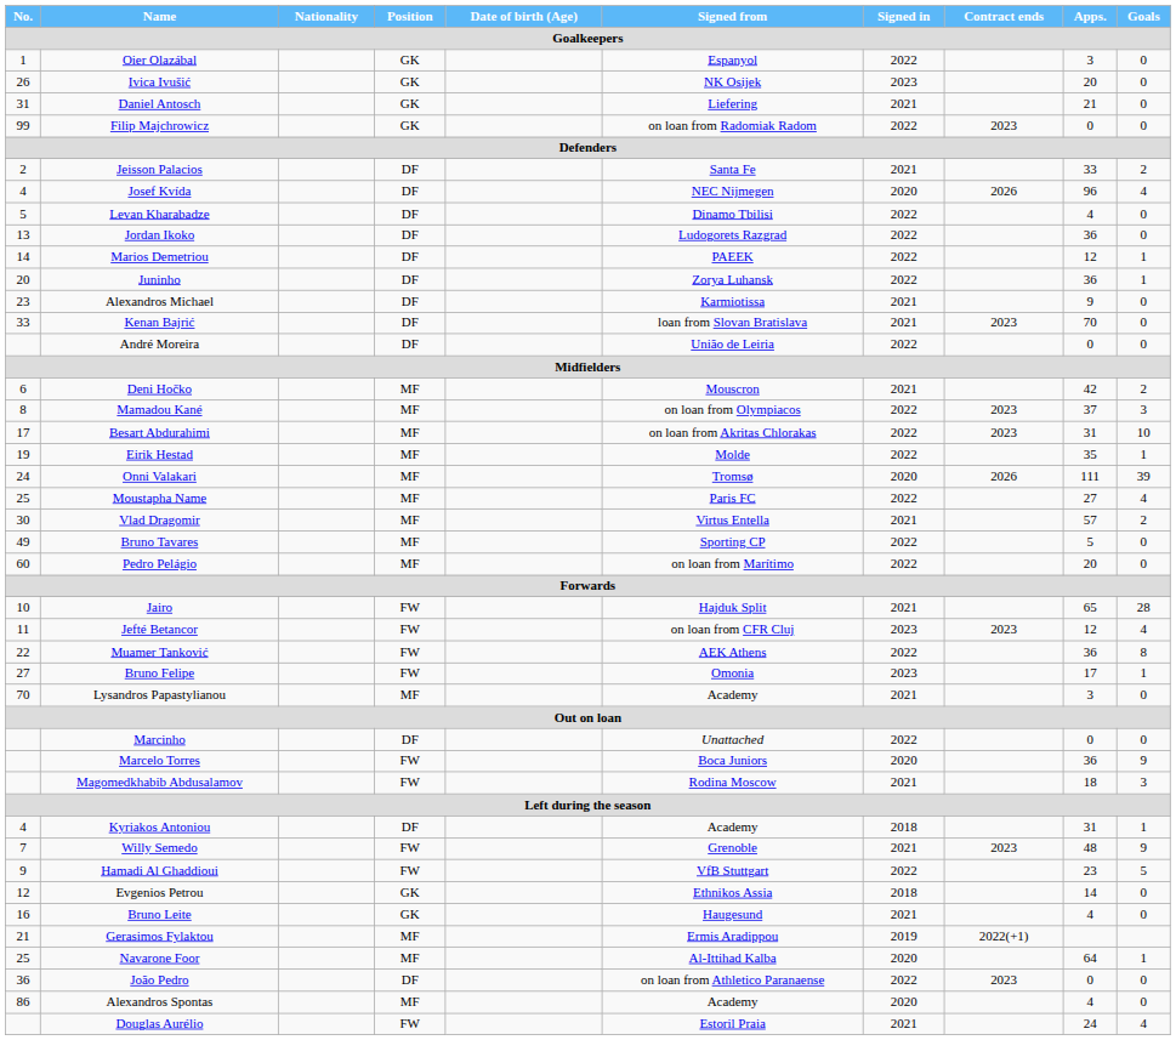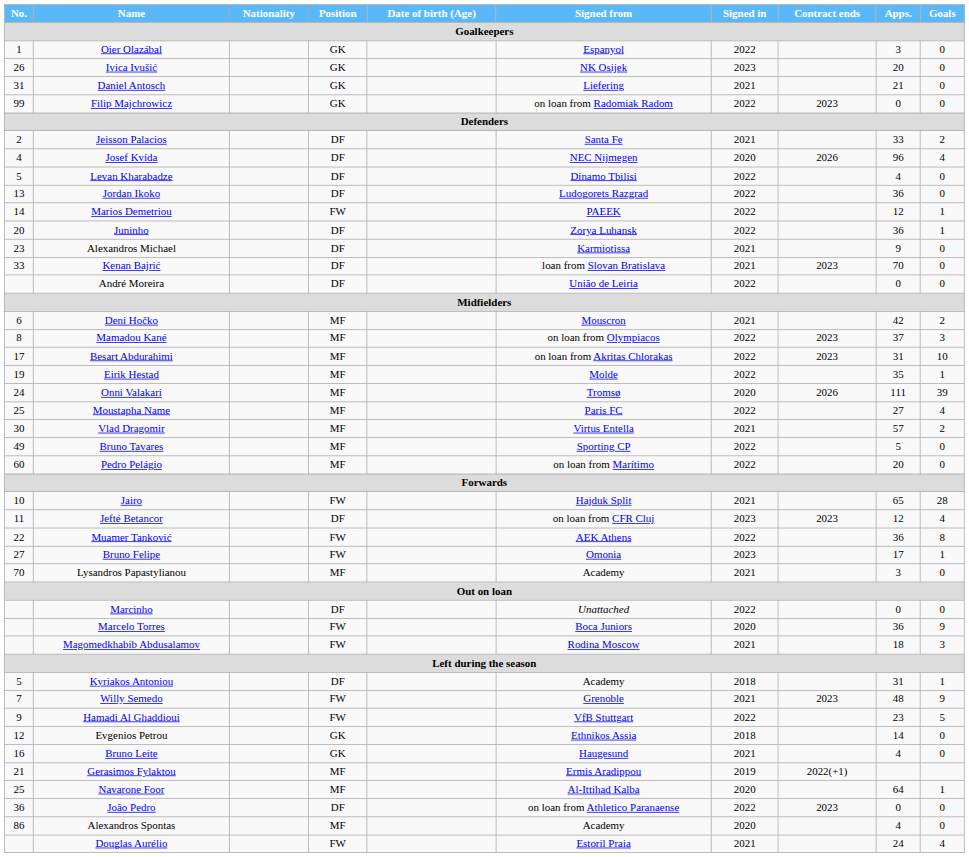 <table class="wikitable"  style="text-align:center; font-size:90%; width:100%;">
 <tr>
 <th style="background:#5BB8F8; color:white; text-align:center;">No.</th>
 <th style="background:#5BB8F8; color:white; text-align:center;">Name</th>
 <th style="background:#5BB8F8; color:white; text-align:center;">Nationality</th>
 <th style="background:#5BB8F8; color:white; text-align:center;">Position</th>
 <th style="background:#5BB8F8; color:white; text-align:center;">Date of birth (Age)</th>
 <th style="background:#5BB8F8; color:white; text-align:center;">Signed from</th>
 <th style="background:#5BB8F8; color:white; text-align:center;">Signed in</th>
 <th style="background:#5BB8F8; color:white; text-align:center;">Contract ends</th>
 <th style="background:#5BB8F8; color:white; text-align:center;">Apps.</th>
 <th style="background:#5BB8F8; color:white; text-align:center;">Goals</th>
 </tr>
 <tr>
 <th colspan="11"  style="background:#dcdcdc; text-align:center;">Goalkeepers</th>
 </tr>
 <tr>
 <td>1</td>
 <td><a href='#'>Oier Olazábal</a></td>
 <td></td>
 <td>GK</td>
 <td></td>
 <td><a href='#'>Espanyol</a></td>
 <td>2022</td>
 <td></td>
 <td>3</td>
 <td>0</td>
 </tr>
 <tr>
 <td>26</td>
 <td><a href='#'>Ivica Ivušić</a></td>
 <td></td>
 <td>GK</td>
 <td></td>
 <td><a href='#'>NK Osijek</a></td>
 <td>2023</td>
 <td></td>
 <td>20</td>
 <td>0</td>
 </tr>
 <tr>
 <td>31</td>
 <td><a href='#'>Daniel Antosch</a></td>
 <td></td>
 <td>GK</td>
 <td></td>
 <td><a href='#'>Liefering</a></td>
 <td>2021</td>
 <td></td>
 <td>21</td>
 <td>0</td>
 </tr>
 <tr>
 <td>99</td>
 <td><a href='#'>Filip Majchrowicz</a></td>
 <td></td>
 <td>GK</td>
 <td></td>
 <td>on loan from <a href='#'>Radomiak Radom</a></td>
 <td>2022</td>
 <td>2023</td>
 <td>0</td>
 <td>0</td>
 </tr>
 <tr>
 <th colspan="11"  style="background:#dcdcdc; text-align:center;">Defenders</th>
 </tr>
 <tr>
 <td>2</td>
 <td><a href='#'>Jeisson Palacios</a></td>
 <td></td>
 <td>DF</td>
 <td></td>
 <td><a href='#'>Santa Fe</a></td>
 <td>2021</td>
 <td></td>
 <td>33</td>
 <td>2</td>
 </tr>
 <tr>
 <td>4</td>
 <td><a href='#'>Josef Kvída</a></td>
 <td></td>
 <td>DF</td>
 <td></td>
 <td><a href='#'>NEC Nijmegen</a></td>
 <td>2020</td>
 <td>2026</td>
 <td>96</td>
 <td>4</td>
 </tr>
 <tr>
 <td>5</td>
 <td><a href='#'>Levan Kharabadze</a></td>
 <td></td>
 <td>DF</td>
 <td></td>
 <td><a href='#'>Dinamo Tbilisi</a></td>
 <td>2022</td>
 <td></td>
 <td>4</td>
 <td>0</td>
 </tr>
 <tr>
 <td>13</td>
 <td><a href='#'>Jordan Ikoko</a></td>
 <td></td>
 <td>DF</td>
 <td></td>
 <td><a href='#'>Ludogorets Razgrad</a></td>
 <td>2022</td>
 <td></td>
 <td>36</td>
 <td>0</td>
 </tr>
 <tr>
 <td>14</td>
 <td><a href='#'>Marios Demetriou</a></td>
 <td></td>
-<td>DF</td>
+<td>FW</td>
 <td></td>
 <td><a href='#'>PAEEK</a></td>
 <td>2022</td>
 <td></td>
 <td>12</td>
 <td>1</td>
 </tr>
 <tr>
 <td>20</td>
 <td><a href='#'>Juninho</a></td>
 <td></td>
 <td>DF</td>
 <td></td>
 <td><a href='#'>Zorya Luhansk</a></td>
 <td>2022</td>
 <td></td>
 <td>36</td>
 <td>1</td>
 </tr>
 <tr>
 <td>23</td>
 <td>Alexandros Michael</td>
 <td></td>
 <td>DF</td>
 <td></td>
 <td><a href='#'>Karmiotissa</a></td>
 <td>2021</td>
 <td></td>
 <td>9</td>
 <td>0</td>
 </tr>
 <tr>
 <td>33</td>
 <td><a href='#'>Kenan Bajrić</a></td>
 <td></td>
 <td>DF</td>
 <td></td>
 <td>loan from <a href='#'>Slovan Bratislava</a></td>
 <td>2021</td>
 <td>2023</td>
 <td>70</td>
 <td>0</td>
 </tr>
 <tr>
 <td></td>
 <td>André Moreira</td>
 <td></td>
 <td>DF</td>
 <td></td>
 <td><a href='#'>União de Leiria</a></td>
 <td>2022</td>
 <td></td>
 <td>0</td>
 <td>0</td>
 </tr>
 <tr>
 <th colspan="11"  style="background:#dcdcdc; text-align:center;">Midfielders</th>
 </tr>
 <tr>
 <td>6</td>
 <td><a href='#'>Deni Hočko</a></td>
 <td></td>
 <td>MF</td>
 <td></td>
 <td><a href='#'>Mouscron</a></td>
 <td>2021</td>
 <td></td>
 <td>42</td>
 <td>2</td>
 </tr>
 <tr>
 <td>8</td>
 <td><a href='#'>Mamadou Kané</a></td>
 <td></td>
 <td>MF</td>
 <td></td>
 <td>on loan from <a href='#'>Olympiacos</a></td>
 <td>2022</td>
 <td>2023</td>
 <td>37</td>
 <td>3</td>
 </tr>
 <tr>
 <td>17</td>
 <td><a href='#'>Besart Abdurahimi</a></td>
 <td></td>
 <td>MF</td>
 <td></td>
 <td>on loan from <a href='#'>Akritas Chlorakas</a></td>
 <td>2022</td>
 <td>2023</td>
 <td>31</td>
 <td>10</td>
 </tr>
 <tr>
 <td>19</td>
 <td><a href='#'>Eirik Hestad</a></td>
 <td></td>
 <td>MF</td>
 <td></td>
 <td><a href='#'>Molde</a></td>
 <td>2022</td>
 <td></td>
 <td>35</td>
 <td>1</td>
 </tr>
 <tr>
 <td>24</td>
 <td><a href='#'>Onni Valakari</a></td>
 <td></td>
 <td>MF</td>
 <td></td>
 <td><a href='#'>Tromsø</a></td>
 <td>2020</td>
 <td>2026</td>
 <td>111</td>
 <td>39</td>
 </tr>
 <tr>
 <td>25</td>
 <td><a href='#'>Moustapha Name</a></td>
 <td></td>
 <td>MF</td>
 <td></td>
 <td><a href='#'>Paris FC</a></td>
 <td>2022</td>
 <td></td>
 <td>27</td>
 <td>4</td>
 </tr>
 <tr>
 <td>30</td>
 <td><a href='#'>Vlad Dragomir</a></td>
 <td></td>
 <td>MF</td>
 <td></td>
 <td><a href='#'>Virtus Entella</a></td>
 <td>2021</td>
 <td></td>
 <td>57</td>
 <td>2</td>
 </tr>
 <tr>
 <td>49</td>
 <td><a href='#'>Bruno Tavares</a></td>
 <td></td>
 <td>MF</td>
 <td></td>
 <td><a href='#'>Sporting CP</a></td>
 <td>2022</td>
 <td></td>
 <td>5</td>
 <td>0</td>
 </tr>
 <tr>
 <td>60</td>
 <td><a href='#'>Pedro Pelágio</a></td>
 <td></td>
 <td>MF</td>
 <td></td>
 <td>on loan from <a href='#'>Marítimo</a></td>
 <td>2022</td>
 <td></td>
 <td>20</td>
 <td>0</td>
 </tr>
 <tr>
 <th colspan="11"  style="background:#dcdcdc; text-align:center;">Forwards</th>
 </tr>
 <tr>
 <td>10</td>
 <td><a href='#'>Jairo</a></td>
 <td></td>
 <td>FW</td>
 <td></td>
 <td><a href='#'>Hajduk Split</a></td>
 <td>2021</td>
 <td></td>
 <td>65</td>
 <td>28</td>
 </tr>
 <tr>
 <td>11</td>
 <td><a href='#'>Jefté Betancor</a></td>
 <td></td>
-<td>FW</td>
+<td>DF</td>
 <td></td>
 <td>on loan from <a href='#'>CFR Cluj</a></td>
 <td>2023</td>
 <td>2023</td>
 <td>12</td>
 <td>4</td>
 </tr>
 <tr>
 <td>22</td>
 <td><a href='#'>Muamer Tanković</a></td>
 <td></td>
 <td>FW</td>
 <td></td>
 <td><a href='#'>AEK Athens</a></td>
 <td>2022</td>
 <td></td>
 <td>36</td>
 <td>8</td>
 </tr>
 <tr>
 <td>27</td>
 <td><a href='#'>Bruno Felipe</a></td>
 <td></td>
 <td>FW</td>
 <td></td>
 <td><a href='#'>Omonia</a></td>
 <td>2023</td>
 <td></td>
 <td>17</td>
 <td>1</td>
 </tr>
 <tr>
 <td>70</td>
 <td>Lysandros Papastylianou</td>
 <td></td>
 <td>MF</td>
 <td></td>
 <td>Academy</td>
 <td>2021</td>
 <td></td>
 <td>3</td>
 <td>0</td>
 </tr>
 <tr>
 <th colspan="11"  style="background:#dcdcdc; text-align:center;">Out on loan</th>
 </tr>
 <tr>
 <td></td>
 <td><a href='#'>Marcinho</a></td>
 <td></td>
 <td>DF</td>
 <td></td>
 <td><em>Unattached</em></td>
 <td>2022</td>
 <td></td>
 <td>0</td>
 <td>0</td>
 </tr>
 <tr>
 <td></td>
 <td><a href='#'>Marcelo Torres</a></td>
 <td></td>
 <td>FW</td>
 <td></td>
 <td><a href='#'>Boca Juniors</a></td>
 <td>2020</td>
 <td></td>
 <td>36</td>
 <td>9</td>
 </tr>
 <tr>
 <td></td>
 <td><a href='#'>Magomedkhabib Abdusalamov</a></td>
 <td></td>
 <td>FW</td>
 <td></td>
 <td><a href='#'>Rodina Moscow</a></td>
 <td>2021</td>
 <td></td>
 <td>18</td>
 <td>3</td>
 </tr>
 <tr>
 <th colspan="11"  style="background:#dcdcdc; text-align:center;">Left during the season</th>
 </tr>
 <tr>
-<td>4</td>
+<td>5</td>
 <td><a href='#'>Kyriakos Antoniou</a></td>
 <td></td>
 <td>DF</td>
 <td></td>
 <td>Academy</td>
 <td>2018</td>
 <td></td>
 <td>31</td>
 <td>1</td>
 </tr>
 <tr>
 <td>7</td>
 <td><a href='#'>Willy Semedo</a></td>
 <td></td>
 <td>FW</td>
 <td></td>
 <td><a href='#'>Grenoble</a></td>
 <td>2021</td>
 <td>2023</td>
 <td>48</td>
 <td>9</td>
 </tr>
 <tr>
 <td>9</td>
 <td><a href='#'>Hamadi Al Ghaddioui</a></td>
 <td></td>
 <td>FW</td>
 <td></td>
 <td><a href='#'>VfB Stuttgart</a></td>
 <td>2022</td>
 <td></td>
 <td>23</td>
 <td>5</td>
 </tr>
 <tr>
 <td>12</td>
 <td>Evgenios Petrou</td>
 <td></td>
 <td>GK</td>
 <td></td>
 <td><a href='#'>Ethnikos Assia</a></td>
 <td>2018</td>
 <td></td>
 <td>14</td>
 <td>0</td>
 </tr>
 <tr>
 <td>16</td>
 <td><a href='#'>Bruno Leite</a></td>
 <td></td>
 <td>GK</td>
 <td></td>
 <td><a href='#'>Haugesund</a></td>
 <td>2021</td>
 <td></td>
 <td>4</td>
 <td>0</td>
 </tr>
 <tr>
 <td>21</td>
 <td><a href='#'>Gerasimos Fylaktou</a></td>
 <td></td>
 <td>MF</td>
 <td></td>
 <td><a href='#'>Ermis Aradippou</a></td>
 <td>2019</td>
 <td>2022(+1)</td>
 <td></td>
 <td></td>
 </tr>
 <tr>
 <td>25</td>
 <td><a href='#'>Navarone Foor</a></td>
 <td></td>
 <td>MF</td>
 <td></td>
 <td><a href='#'>Al-Ittihad Kalba</a></td>
 <td>2020</td>
 <td></td>
 <td>64</td>
 <td>1</td>
 </tr>
 <tr>
 <td>36</td>
 <td><a href='#'>João Pedro</a></td>
 <td></td>
 <td>DF</td>
 <td></td>
 <td>on loan from <a href='#'>Athletico Paranaense</a></td>
 <td>2022</td>
 <td>2023</td>
 <td>0</td>
 <td>0</td>
 </tr>
 <tr>
 <td>86</td>
 <td>Alexandros Spontas</td>
 <td></td>
 <td>MF</td>
 <td></td>
 <td>Academy</td>
 <td>2020</td>
 <td></td>
 <td>4</td>
 <td>0</td>
 </tr>
 <tr>
 <td></td>
 <td><a href='#'>Douglas Aurélio</a></td>
 <td></td>
 <td>FW</td>
 <td></td>
 <td><a href='#'>Estoril Praia</a></td>
 <td>2021</td>
 <td></td>
 <td>24</td>
 <td>4</td>
 </tr>
 </table>
